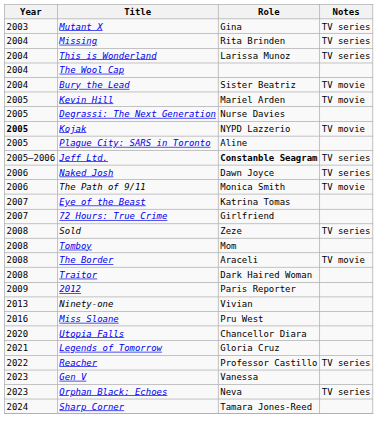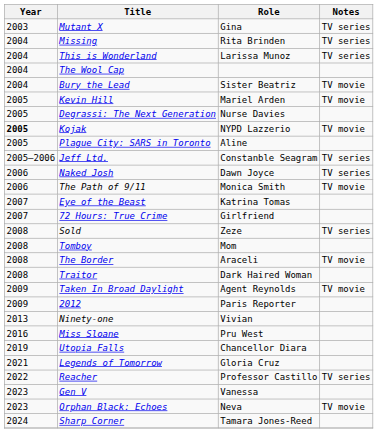 <table class="wikitable sortable">
 <tr>
 <th>Year</th>
 <th>Title</th>
 <th>Role</th>
 <th class="unsortable">Notes</th>
 </tr>
 <tr>
 <td>2003</td>
 <td><em><a href='#'>Mutant X</a></em></td>
 <td>Gina</td>
 <td>TV series</td>
 </tr>
 <tr>
 <td>2004</td>
 <td><em><a href='#'>Missing</a></em></td>
 <td>Rita Brinden</td>
 <td>TV series</td>
 </tr>
 <tr>
 <td>2004</td>
 <td><em><a href='#'>This is Wonderland</a></em></td>
 <td>Larissa Munoz</td>
 <td>TV series</td>
 </tr>
 <tr>
 <td>2004</td>
 <td data-sort-value="Wool Cap, The"><em><a href='#'>The Wool Cap</a></em></td>
 <td></td>
 <td></td>
 </tr>
 <tr>
 <td>2004</td>
 <td><em><a href='#'>Bury the Lead</a></em></td>
 <td>Sister Beatriz</td>
 <td>TV movie</td>
 </tr>
 <tr>
 <td>2005</td>
 <td><em><a href='#'>Kevin Hill</a></em></td>
 <td>Mariel Arden</td>
 <td>TV movie</td>
 </tr>
 <tr>
 <td>2005</td>
 <td><em><a href='#'>Degrassi: The Next Generation</a></em></td>
 <td>Nurse Davies</td>
 <td></td>
 </tr>
 <tr>
 <td><strong>2005</strong></td>
 <td><em><a href='#'>Kojak</a></em></td>
 <td>NYPD Lazzerio</td>
 <td>TV movie</td>
 </tr>
 <tr>
 <td>2005</td>
 <td><em><a href='#'>Plague City: SARS in Toronto</a></em></td>
 <td>Aline</td>
 <td></td>
 </tr>
 <tr>
 <td>2005–2006</td>
 <td><em><a href='#'>Jeff Ltd.</a></em></td>
-<td><strong>Constanble Seagram</strong></td>
+<td>Constanble Seagram</td>
 <td>TV series</td>
 </tr>
 <tr>
 <td>2006</td>
 <td><em><a href='#'>Naked Josh</a></em></td>
 <td>Dawn Joyce</td>
 <td>TV series</td>
 </tr>
 <tr>
 <td>2006</td>
 <td data-sort-value="Path of 9/11, The"><em>The Path of 9/11</em></td>
 <td>Monica Smith</td>
 <td>TV movie</td>
 </tr>
 <tr>
 <td>2007</td>
 <td><em><a href='#'>Eye of the Beast</a></em></td>
 <td>Katrina Tomas</td>
 <td></td>
 </tr>
 <tr>
 <td>2007</td>
 <td><em><a href='#'>72 Hours: True Crime</a></em></td>
 <td>Girlfriend</td>
 <td></td>
 </tr>
 <tr>
 <td>2008</td>
 <td><em>Sold</em></td>
 <td>Zeze</td>
 <td>TV series</td>
 </tr>
 <tr>
 <td>2008</td>
 <td><em><a href='#'>Tomboy</a></em></td>
 <td>Mom</td>
 <td></td>
 </tr>
 <tr>
 <td>2008</td>
 <td data-sort-value="Border, The"><em><a href='#'>The Border</a></em></td>
 <td>Araceli</td>
 <td>TV movie</td>
 </tr>
 <tr>
 <td>2008</td>
 <td><em><a href='#'>Traitor</a></em></td>
 <td>Dark Haired Woman</td>
 <td></td>
 </tr>
 <tr>
 <td>2009</td>
+<td><em><a href='#'>Taken In Broad Daylight</a></em></td>
+<td>Agent Reynolds</td>
+<td>TV movie</td>
+</tr>
+<tr>
+<td>2009</td>
 <td><em><a href='#'>2012</a></em></td>
 <td>Paris Reporter</td>
 <td></td>
 </tr>
 <tr>
 <td>2013</td>
 <td><em>Ninety-one</em></td>
 <td>Vivian</td>
 <td></td>
 </tr>
 <tr>
 <td>2016</td>
 <td><em><a href='#'>Miss Sloane</a></em></td>
 <td>Pru West</td>
 <td></td>
 </tr>
 <tr>
-<td>2020</td>
+<td>2019</td>
 <td><em><a href='#'>Utopia Falls</a></em></td>
 <td>Chancellor Diara</td>
 <td></td>
 </tr>
 <tr>
 <td>2021</td>
 <td><em><a href='#'>Legends of Tomorrow</a></em></td>
 <td>Gloria Cruz</td>
 <td></td>
 </tr>
 <tr>
 <td>2022</td>
 <td><em><a href='#'>Reacher</a></em></td>
 <td>Professor Castillo</td>
 <td>TV series</td>
 </tr>
 <tr>
 <td>2023</td>
 <td><em><a href='#'>Gen V</a></em></td>
 <td>Vanessa</td>
 <td></td>
 </tr>
 <tr>
 <td>2023</td>
 <td><em><a href='#'>Orphan Black: Echoes</a></em></td>
 <td>Neva</td>
-<td>TV series</td>
+<td>TV movie</td>
 </tr>
 <tr>
 <td>2024</td>
 <td><em><a href='#'>Sharp Corner</a></em></td>
 <td>Tamara Jones-Reed</td>
 <td></td>
 </tr>
 <tr>
 </tr>
 </table>
